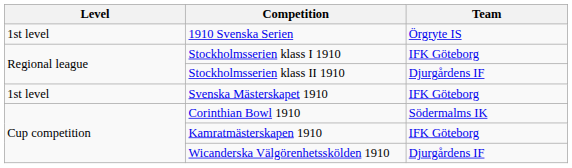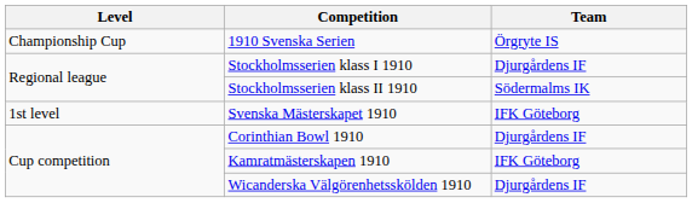 <table class="wikitable" style="text-align: left;">
 <tr>
 <th style="width: 225px;">Level</th>
 <th style="width: 275px;">Competition</th>
 <th style="width: 200px;">Team</th>
 </tr>
 <tr>
-<td>1st level</td>
+<td>Championship Cup</td>
 <td><a href='#'>1910 Svenska Serien</a></td>
 <td><a href='#'>Örgryte IS</a></td>
 </tr>
 <tr>
 <td rowspan="2">Regional league</td>
 <td><a href='#'>Stockholmsserien</a> klass I 1910</td>
-<td><a href='#'>IFK Göteborg</a></td>
+<td><a href='#'>Djurgårdens IF</a></td>
 </tr>
 <tr>
 <td><a href='#'>Stockholmsserien</a> klass II 1910</td>
-<td><a href='#'>Djurgårdens IF</a></td>
+<td><a href='#'>Södermalms IK</a></td>
 </tr>
 <tr>
 <td>1st level</td>
 <td><a href='#'>Svenska Mästerskapet</a> 1910</td>
 <td><a href='#'>IFK Göteborg</a></td>
 </tr>
 <tr>
 <td rowspan="3">Cup competition</td>
 <td><a href='#'>Corinthian Bowl</a> 1910</td>
-<td><a href='#'>Södermalms IK</a></td>
+<td><a href='#'>Djurgårdens IF</a></td>
 </tr>
 <tr>
 <td><a href='#'>Kamratmästerskapen</a> 1910</td>
 <td><a href='#'>IFK Göteborg</a></td>
 </tr>
 <tr>
 <td><a href='#'>Wicanderska Välgörenhetsskölden</a> 1910</td>
 <td><a href='#'>Djurgårdens IF</a></td>
 </tr>
 </table>
